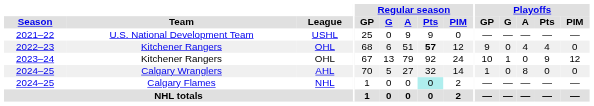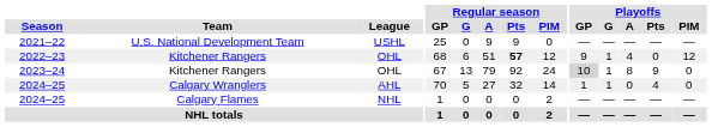 <table border="0" cellpadding="1" cellspacing="0" style="text-align:center; width:60em">
 <tr bgcolor="#e0e0e0">
 <th colspan="3" bgcolor="#ffffff"></th>
 <th rowspan="99" bgcolor="#ffffff"></th>
 <th colspan="5"><a href='#'>Regular season</a></th>
 <th rowspan="99" bgcolor="#ffffff"></th>
 <th colspan="5"><a href='#'>Playoffs</a></th>
 </tr>
 <tr bgcolor="#e0e0e0">
 <th><a href='#'>Season</a></th>
 <th>Team</th>
 <th>League</th>
 <th>GP</th>
 <th><a href='#'>G</a></th>
 <th><a href='#'>A</a></th>
 <th><a href='#'>Pts</a></th>
 <th><a href='#'>PIM</a></th>
 <th>GP</th>
 <th>G</th>
 <th>A</th>
 <th>Pts</th>
 <th>PIM</th>
 </tr>
 <tr>
 <td><a href='#'>2021–22</a></td>
 <td><a href='#'>U.S. National Development Team</a></td>
 <td><a href='#'>USHL</a></td>
 <td>25</td>
 <td>0</td>
 <td>9</td>
 <td>9</td>
 <td>0</td>
 <td>—</td>
 <td>—</td>
 <td>—</td>
 <td>—</td>
 <td>—</td>
 </tr>
 <tr bgcolor="#f0f0f0">
 <td><a href='#'>2022–23</a></td>
 <td><a href='#'>Kitchener Rangers</a></td>
 <td><a href='#'>OHL</a></td>
 <td>68</td>
 <td>6</td>
 <td>51</td>
 <td><strong>57</strong></td>
 <td>12</td>
 <td>9</td>
-<td>0</td>
-<td>4</td>
+<td>1</td>
 <td>4</td>
 <td>0</td>
+<td>12</td>
 </tr>
 <tr>
 <td><a href='#'>2023–24</a></td>
 <td>Kitchener Rangers</td>
 <td>OHL</td>
 <td>67</td>
 <td>13</td>
 <td>79</td>
 <td>92</td>
 <td>24</td>
-<td>10</td>
+<td style="background: lightgrey;">10</td>
 <td>1</td>
+<td>8</td>
+<td>9</td>
 <td>0</td>
-<td>9</td>
-<td>12</td>
 </tr>
 <tr bgcolor="#f0f0f0">
 <td><a href='#'>2024–25</a></td>
 <td><a href='#'>Calgary Wranglers</a></td>
 <td><a href='#'>AHL</a></td>
 <td>70</td>
 <td>5</td>
 <td>27</td>
 <td>32</td>
 <td>14</td>
 <td>1</td>
+<td>1</td>
 <td>0</td>
-<td>8</td>
-<td>0</td>
+<td>4</td>
 <td>0</td>
 </tr>
 <tr>
 <td><a href='#'>2024–25</a></td>
 <td><a href='#'>Calgary Flames</a></td>
 <td><a href='#'>NHL</a></td>
 <td>1</td>
 <td>0</td>
 <td>0</td>
-<td style="background: paleturquoise;">0</td>
+<td>0</td>
 <td>2</td>
 <td>—</td>
 <td>—</td>
 <td>—</td>
 <td>—</td>
 <td>—</td>
 </tr>
 <tr bgcolor="#e0e0e0">
 <th colspan="3">NHL totals</th>
 <th>1</th>
 <th>0</th>
 <th>0</th>
 <th>0</th>
 <th>2</th>
 <th>—</th>
 <th>—</th>
 <th>—</th>
 <th>—</th>
 <th>—</th>
 </tr>
 </table>
